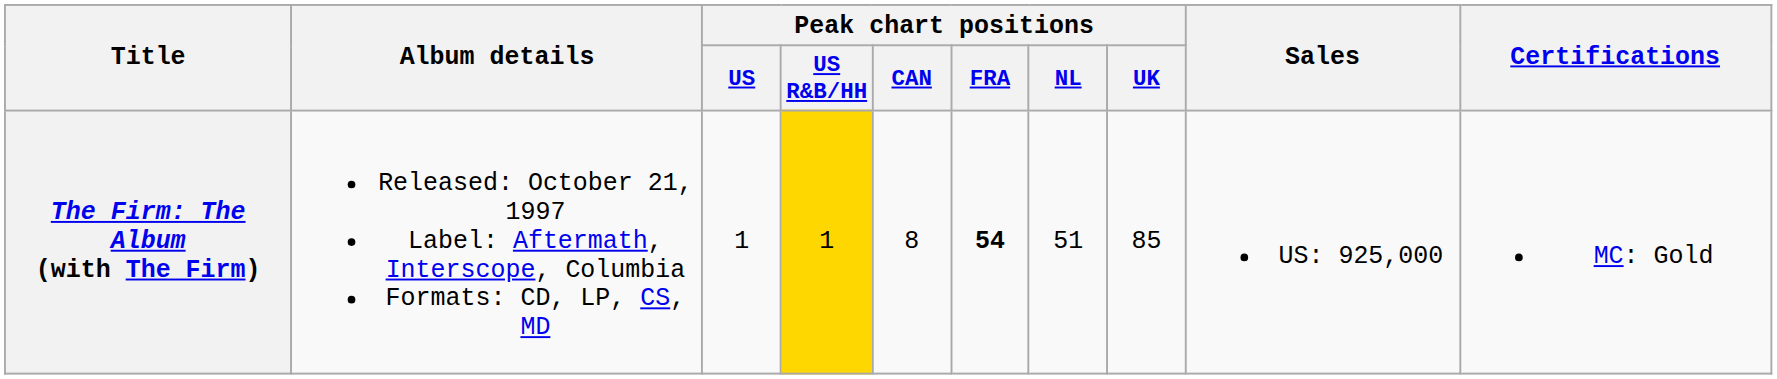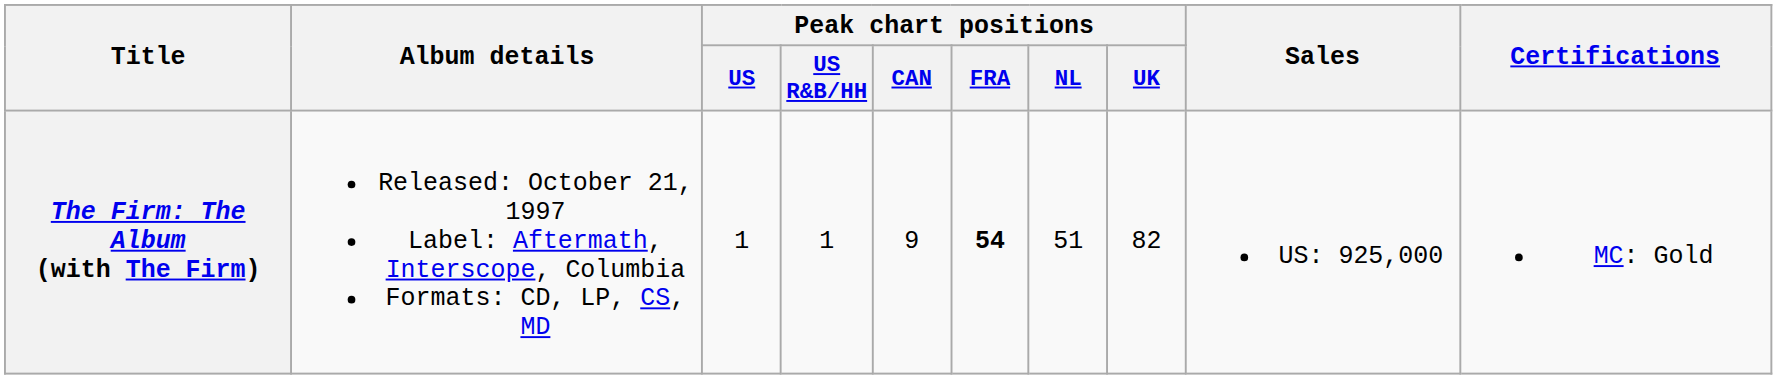 <table class="wikitable plainrowheaders" style="text-align:center;">
 <tr>
 <th scope="col" rowspan="2" style="width:11em;">Title</th>
 <th scope="col" rowspan="2" style="width:16em;">Album details</th>
 <th scope="col" colspan="6">Peak chart positions</th>
 <th scope="col" rowspan="2" style="width:10.5em;">Sales</th>
 <th scope="col" rowspan="2" style="width:12em;"><a href='#'>Certifications</a></th>
 </tr>
 <tr>
 <th scope="col" style="width:3em;font-size:90%;"><a href='#'>US</a><br></th>
 <th scope="col" style="width:3em;font-size:90%;"><a href='#'>US<br>R&B/HH</a><br></th>
 <th scope="col" style="width:3em;font-size:90%;"><a href='#'>CAN</a><br></th>
 <th scope="col" style="width:3em;font-size:90%;"><a href='#'>FRA</a><br></th>
 <th scope="col" style="width:3em;font-size:90%;"><a href='#'>NL</a><br></th>
 <th scope="col" style="width:3em;font-size:90%;"><a href='#'>UK</a></th>
 </tr>
 <tr>
 <th scope="row"><em><a href='#'>The Firm: The Album</a></em><br><span>(with <a href='#'>The Firm</a>)</span></th>
 <td><br><ul><li>Released: October 21, 1997</li><li>Label: <a href='#'>Aftermath</a>, <a href='#'>Interscope</a>, Columbia</li><li>Formats: CD, LP, <a href='#'>CS</a>, <a href='#'>MD</a></li></ul></td>
 <td>1</td>
-<td style="background: gold;">1</td>
-<td>8</td>
+<td>1</td>
+<td>9</td>
 <td><strong>54</strong></td>
 <td>51</td>
-<td>85</td>
+<td>82</td>
 <td><br><ul><li>US: 925,000</li></ul></td>
 <td><br><ul><li><a href='#'>MC</a>: Gold</li></ul></td>
 </tr>
 </table>
